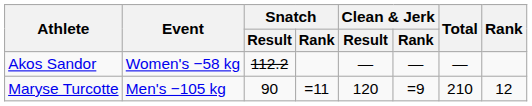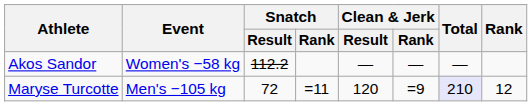 <table class="wikitable" style="font-size:90%">
 <tr>
 <th rowspan="2">Athlete</th>
 <th rowspan="2">Event</th>
 <th colspan="2">Snatch</th>
 <th colspan="2">Clean & Jerk</th>
 <th rowspan="2">Total</th>
 <th rowspan="2">Rank</th>
 </tr>
 <tr style="font-size:95%">
 <th>Result</th>
 <th>Rank</th>
 <th>Result</th>
 <th>Rank</th>
 </tr>
 <tr align=center>
 <td align=left><a href='#'>Akos Sandor</a></td>
 <td align=left><a href='#'>Women's −58 kg</a></td>
 <td><s>112.2</s></td>
 <td></td>
 <td>—</td>
 <td>—</td>
 <td>—</td>
 <td></td>
 </tr>
 <tr align=center>
 <td align=left><a href='#'>Maryse Turcotte</a></td>
 <td align=left><a href='#'>Men's −105 kg</a></td>
-<td>90</td>
+<td>72</td>
 <td>=11</td>
 <td>120</td>
 <td>=9</td>
-<td>210</td>
+<td style="background: lavender;">210</td>
 <td>12</td>
 </tr>
 </table>
